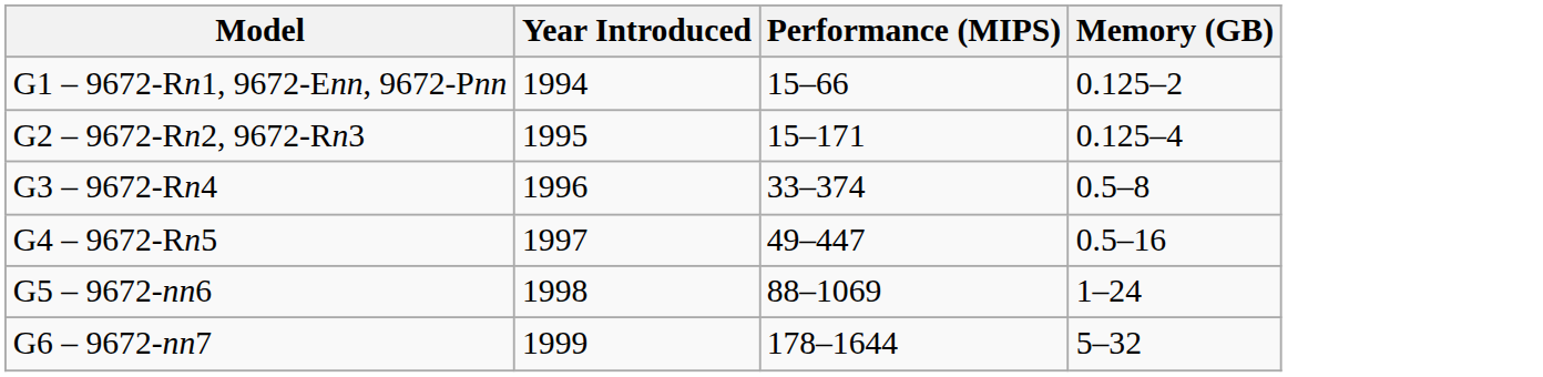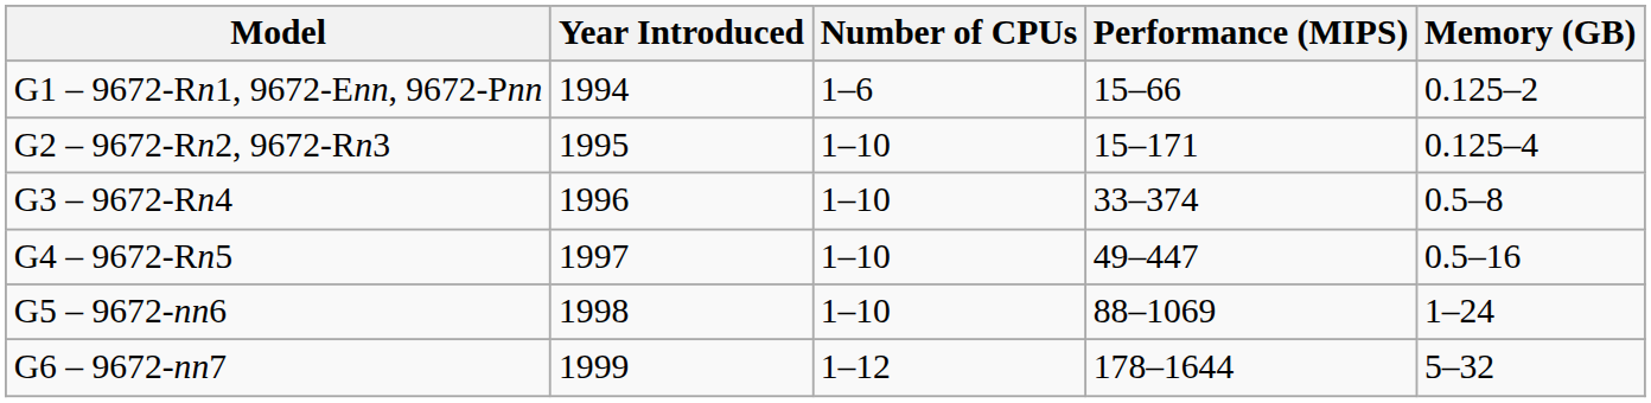 <table class="wikitable">
 <tr>
 <th>Model</th>
 <th>Year Introduced</th>
+<th>Number of CPUs</th>
 <th>Performance (MIPS)</th>
 <th>Memory (GB)</th>
 </tr>
 <tr>
 <td>G1 – 9672-R<em>n</em>1, 9672-E<em>nn</em>, 9672-P<em>nn</em></td>
 <td>1994</td>
+<td>1–6</td>
 <td>15–66</td>
 <td>0.125–2</td>
 </tr>
 <tr>
 <td>G2 – 9672-R<em>n</em>2, 9672-R<em>n</em>3</td>
 <td>1995</td>
+<td>1–10</td>
 <td>15–171</td>
 <td>0.125–4</td>
 </tr>
 <tr>
 <td>G3 – 9672-R<em>n</em>4</td>
 <td>1996</td>
+<td>1–10</td>
 <td>33–374</td>
 <td>0.5–8</td>
 </tr>
 <tr>
 <td>G4 – 9672-R<em>n</em>5</td>
 <td>1997</td>
+<td>1–10</td>
 <td>49–447</td>
 <td>0.5–16</td>
 </tr>
 <tr>
 <td>G5 – 9672-<em>nn</em>6</td>
 <td>1998</td>
+<td>1–10</td>
 <td>88–1069</td>
 <td>1–24</td>
 </tr>
 <tr>
 <td>G6 – 9672-<em>nn</em>7</td>
 <td>1999</td>
+<td>1–12</td>
 <td>178–1644</td>
 <td>5–32</td>
 </tr>
 </table>
